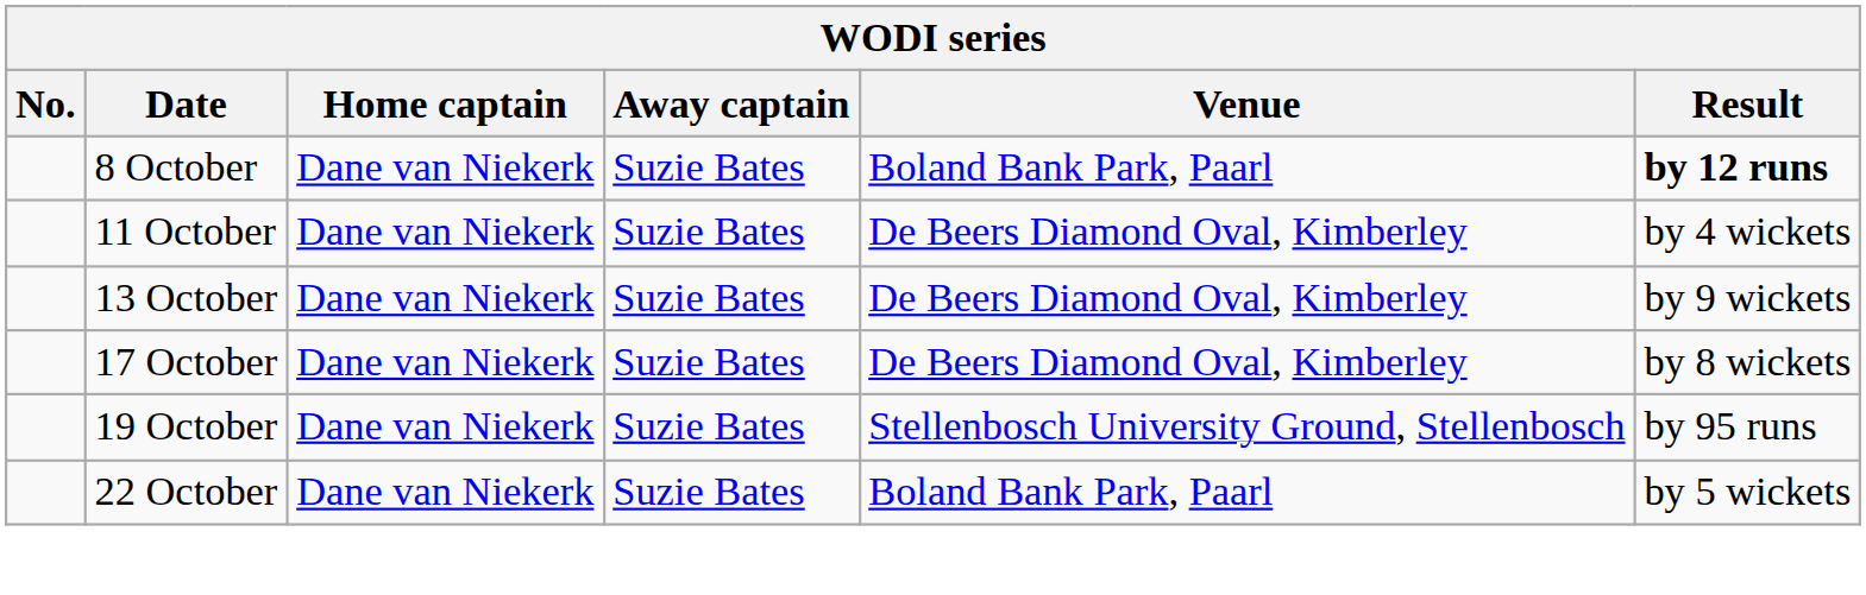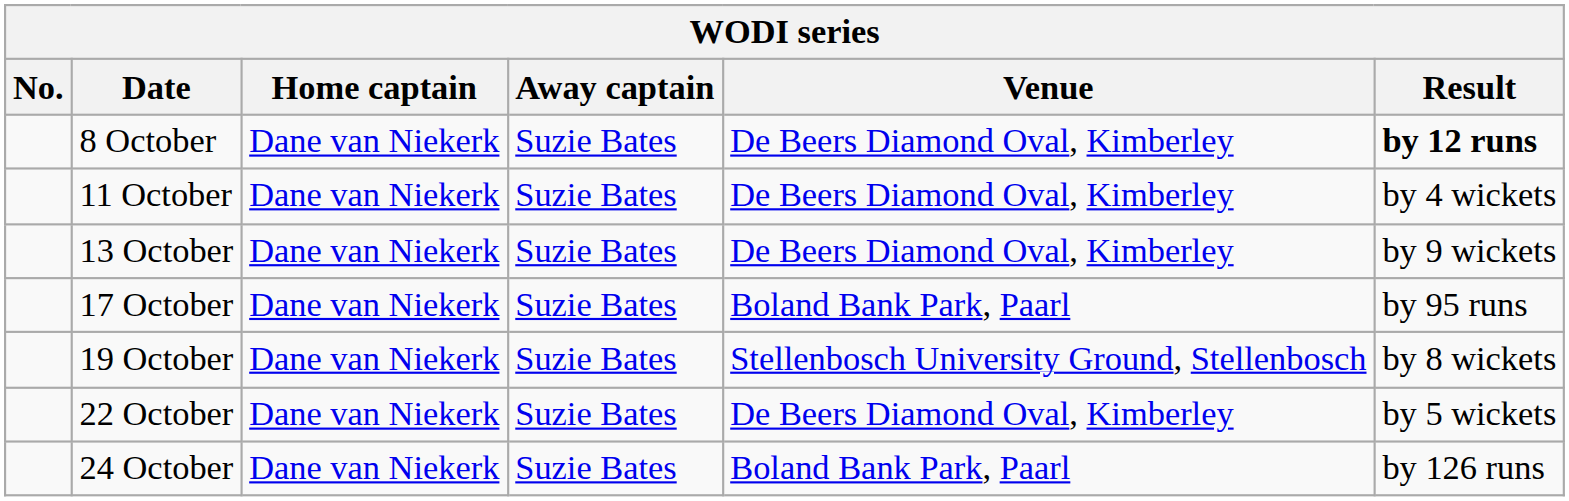 <table class="wikitable">
 <tr>
 <th colspan="6">WODI series</th>
 </tr>
 <tr>
 <th>No.</th>
 <th>Date</th>
 <th>Home captain</th>
 <th>Away captain</th>
 <th>Venue</th>
 <th>Result</th>
 </tr>
 <tr>
 <td></td>
 <td>8 October</td>
 <td><a href='#'>Dane van Niekerk</a></td>
 <td><a href='#'>Suzie Bates</a></td>
-<td><a href='#'>Boland Bank Park</a>, <a href='#'>Paarl</a></td>
+<td><a href='#'>De Beers Diamond Oval</a>, <a href='#'>Kimberley</a></td>
 <td><strong> by 12 runs</strong></td>
 </tr>
 <tr>
 <td></td>
 <td>11 October</td>
 <td><a href='#'>Dane van Niekerk</a></td>
 <td><a href='#'>Suzie Bates</a></td>
 <td><a href='#'>De Beers Diamond Oval</a>, <a href='#'>Kimberley</a></td>
 <td> by 4 wickets</td>
 </tr>
 <tr>
 <td></td>
 <td>13 October</td>
 <td><a href='#'>Dane van Niekerk</a></td>
 <td><a href='#'>Suzie Bates</a></td>
 <td><a href='#'>De Beers Diamond Oval</a>, <a href='#'>Kimberley</a></td>
 <td> by 9 wickets</td>
 </tr>
 <tr>
 <td></td>
 <td>17 October</td>
 <td><a href='#'>Dane van Niekerk</a></td>
 <td><a href='#'>Suzie Bates</a></td>
-<td><a href='#'>De Beers Diamond Oval</a>, <a href='#'>Kimberley</a></td>
-<td> by 8 wickets</td>
+<td><a href='#'>Boland Bank Park</a>, <a href='#'>Paarl</a></td>
+<td> by 95 runs</td>
 </tr>
 <tr>
 <td></td>
 <td>19 October</td>
 <td><a href='#'>Dane van Niekerk</a></td>
 <td><a href='#'>Suzie Bates</a></td>
 <td><a href='#'>Stellenbosch University Ground</a>, <a href='#'>Stellenbosch</a></td>
-<td> by 95 runs</td>
+<td> by 8 wickets</td>
 </tr>
 <tr>
 <td></td>
 <td>22 October</td>
 <td><a href='#'>Dane van Niekerk</a></td>
 <td><a href='#'>Suzie Bates</a></td>
-<td><a href='#'>Boland Bank Park</a>, <a href='#'>Paarl</a></td>
+<td><a href='#'>De Beers Diamond Oval</a>, <a href='#'>Kimberley</a></td>
 <td> by 5 wickets</td>
 </tr>
+<tr>
+<td></td>
+<td>24 October</td>
+<td><a href='#'>Dane van Niekerk</a></td>
+<td><a href='#'>Suzie Bates</a></td>
+<td><a href='#'>Boland Bank Park</a>, <a href='#'>Paarl</a></td>
+<td> by 126 runs</td>
+</tr>
 </table>
